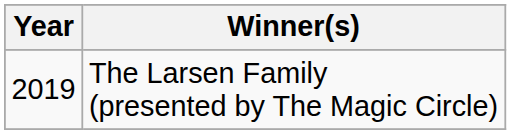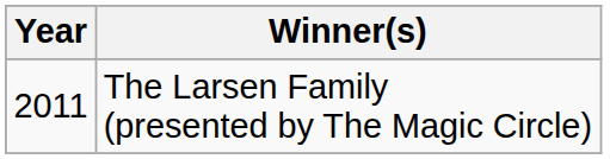 <table class="wikitable sortable">
 <tr>
 <th>Year</th>
 <th>Winner(s)</th>
 </tr>
 <tr>
-<td>2019</td>
+<td>2011</td>
 <td>The Larsen Family<br>(presented by The Magic Circle)</td>
 </tr>
 </table>
